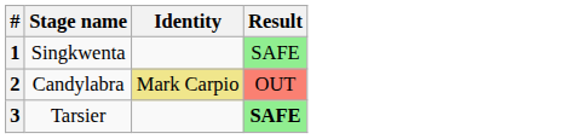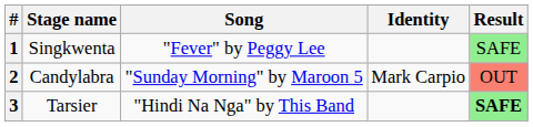 <table class="wikitable" style="text-align: center;">
 <tr>
 <th>#</th>
 <th>Stage name</th>
+<th>Song</th>
 <th>Identity</th>
 <th>Result</th>
 </tr>
 <tr>
 <th>1</th>
 <td>Singkwenta</td>
+<td>"<a href='#'>Fever</a>" by <a href='#'>Peggy Lee</a></td>
 <td></td>
 <td style="background:lightgreen;">SAFE</td>
 </tr>
 <tr>
 <th>2</th>
 <td>Candylabra</td>
-<td style="background: khaki;">Mark Carpio</td>
+<td>"<a href='#'>Sunday Morning</a>" by <a href='#'>Maroon 5</a></td>
+<td>Mark Carpio</td>
 <td style="background:salmon;">OUT</td>
 </tr>
 <tr>
 <th>3</th>
 <td>Tarsier</td>
+<td>"Hindi Na Nga" by <a href='#'>This Band</a></td>
 <td></td>
 <td style="background:lightgreen;"><strong>SAFE</strong></td>
 </tr>
 </table>
